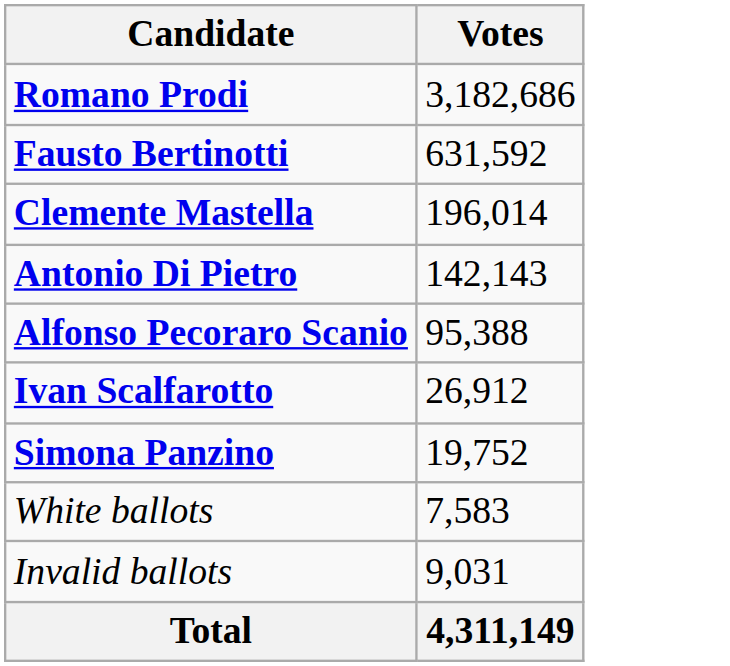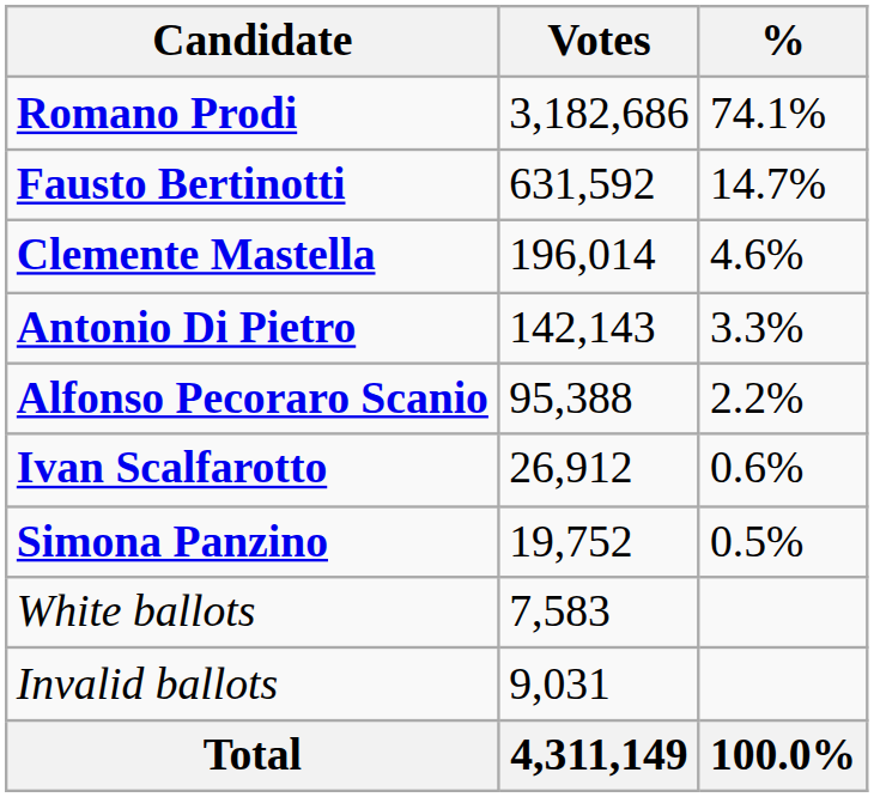 <table class="wikitable">
 <tr>
 <th>Candidate</th>
 <th>Votes</th>
+<th>%</th>
 </tr>
 <tr>
 <td><strong><a href='#'>Romano Prodi</a></strong></td>
 <td>3,182,686</td>
+<td>74.1%</td>
 </tr>
 <tr>
 <td><strong><a href='#'>Fausto Bertinotti</a></strong></td>
 <td>631,592</td>
+<td>14.7%</td>
 </tr>
 <tr>
 <td><strong><a href='#'>Clemente Mastella</a></strong></td>
 <td>196,014</td>
+<td>4.6%</td>
 </tr>
 <tr>
 <td><strong><a href='#'>Antonio Di Pietro</a></strong></td>
 <td>142,143</td>
+<td>3.3%</td>
 </tr>
 <tr>
 <td><strong><a href='#'>Alfonso Pecoraro Scanio</a></strong></td>
 <td>95,388</td>
+<td>2.2%</td>
 </tr>
 <tr>
 <td><strong><a href='#'>Ivan Scalfarotto</a></strong></td>
 <td>26,912</td>
+<td>0.6%</td>
 </tr>
 <tr>
 <td><strong><a href='#'>Simona Panzino</a></strong></td>
 <td>19,752</td>
+<td>0.5%</td>
 </tr>
 <tr>
 <td><em>White ballots</em></td>
 <td>7,583</td>
+<td> </td>
 </tr>
 <tr>
 <td><em>Invalid ballots</em></td>
 <td>9,031</td>
+<td> </td>
 </tr>
 <tr>
 <th>Total</th>
 <th>4,311,149</th>
+<th>100.0%</th>
 </tr>
 </table>
